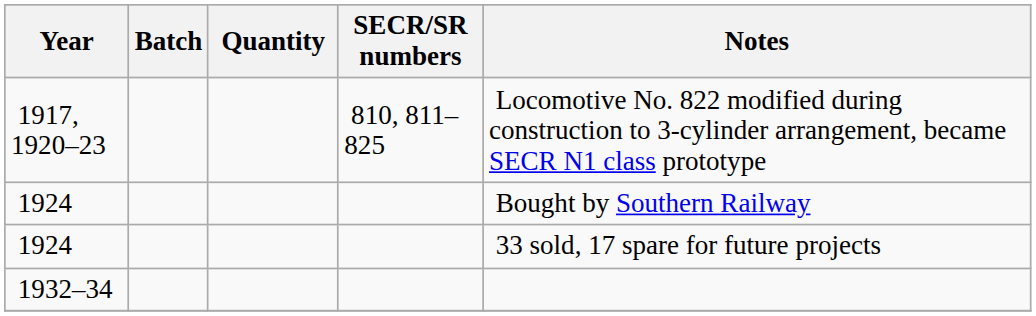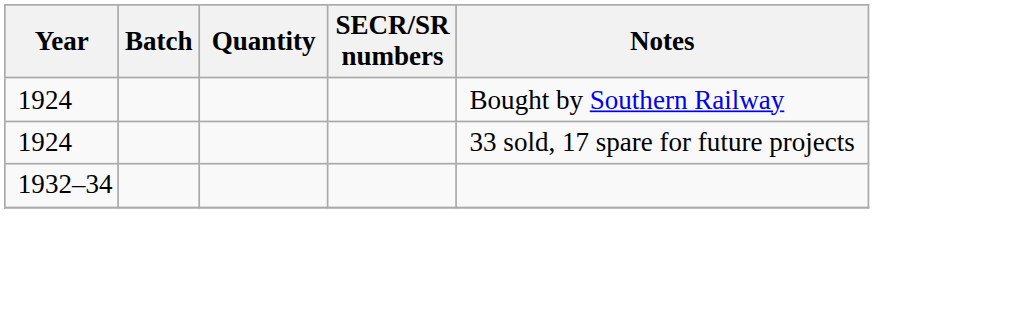 <table class="wikitable">
 <tr>
 <th>Year</th>
 <th>Batch</th>
 <th> Quantity </th>
 <th>SECR/SR<br> numbers </th>
 <th>Notes</th>
-</tr>
-<tr>
-<td> 1917, 1920–23 </td>
-<td></td>
-<td></td>
-<td> 810, 811–825 </td>
-<td> Locomotive No. 822 modified during construction to 3-cylinder arrangement, became <a href='#'>SECR N1 class</a> prototype </td>
 </tr>
 <tr>
 <td> 1924</td>
 <td></td>
 <td></td>
 <td></td>
 <td> Bought by <a href='#'>Southern Railway</a> </td>
 </tr>
 <tr>
 <td> 1924</td>
 <td></td>
 <td></td>
 <td></td>
 <td> 33 sold, 17 spare for future projects </td>
 </tr>
 <tr>
 <td> 1932–34</td>
 <td></td>
 <td></td>
 <td></td>
 <td></td>
 </tr>
 <tr>
 </tr>
 </table>
